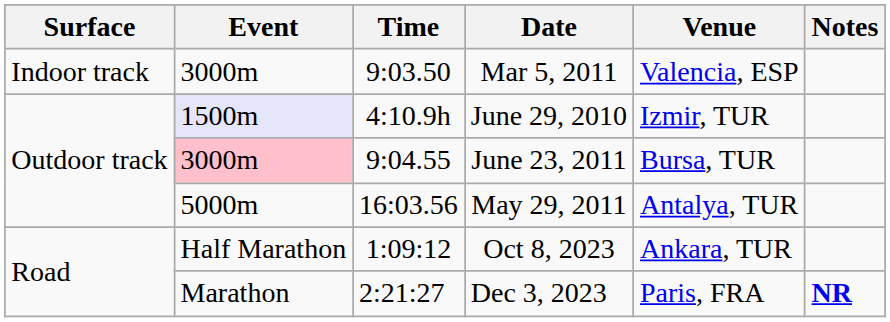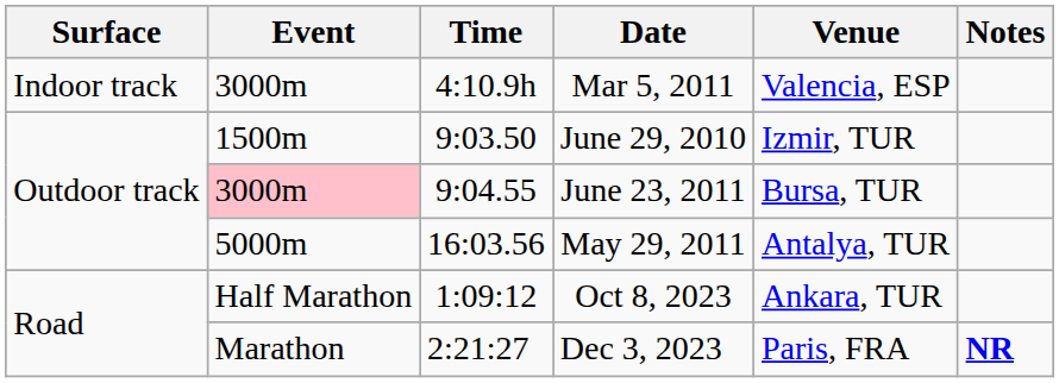 <table class="wikitable sortable">
 <tr>
 <th>Surface</th>
 <th>Event</th>
 <th>Time</th>
 <th>Date</th>
 <th>Venue</th>
 <th>Notes</th>
 </tr>
 <tr>
 <td>Indoor track</td>
 <td>3000m</td>
-<td align="center">9:03.50</td>
+<td align="center">4:10.9h</td>
 <td align="center">Mar 5, 2011</td>
 <td><a href='#'>Valencia</a>, ESP</td>
 <td></td>
 </tr>
 <tr>
 <td rowspan="3">Outdoor track</td>
-<td style="background: lavender;">1500m</td>
-<td align="center">4:10.9h</td>
+<td>1500m</td>
+<td align="center">9:03.50</td>
 <td align="center">June 29, 2010</td>
 <td><a href='#'>Izmir</a>, TUR</td>
 <td></td>
 </tr>
 <tr>
 <td style="background: pink;">3000m</td>
 <td align="center">9:04.55</td>
 <td align="center">June 23, 2011</td>
 <td><a href='#'>Bursa</a>, TUR</td>
 <td></td>
 </tr>
 <tr>
 <td>5000m</td>
 <td align="center">16:03.56</td>
 <td align="center">May 29, 2011</td>
 <td><a href='#'>Antalya</a>, TUR</td>
 <td></td>
 </tr>
 <tr>
 <td rowspan="2">Road</td>
 <td>Half Marathon</td>
 <td align="center">1:09:12</td>
 <td align="center">Oct 8, 2023</td>
 <td><a href='#'>Ankara</a>, TUR</td>
 <td></td>
 </tr>
 <tr>
 <td>Marathon</td>
 <td>2:21:27</td>
 <td>Dec 3, 2023</td>
 <td><a href='#'>Paris</a>, FRA</td>
 <td><strong><a href='#'>NR</a></strong></td>
 </tr>
 </table>
